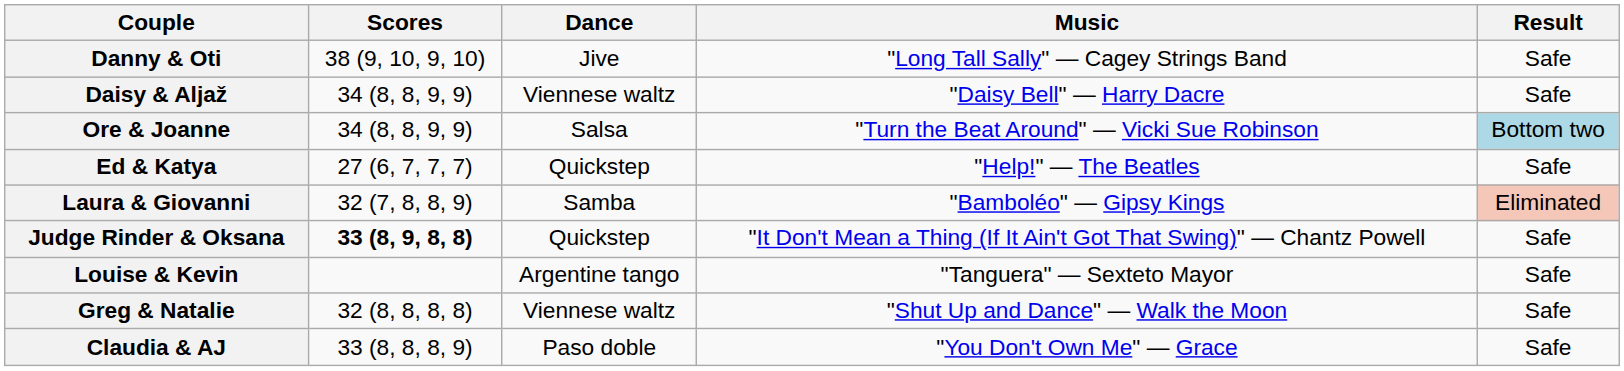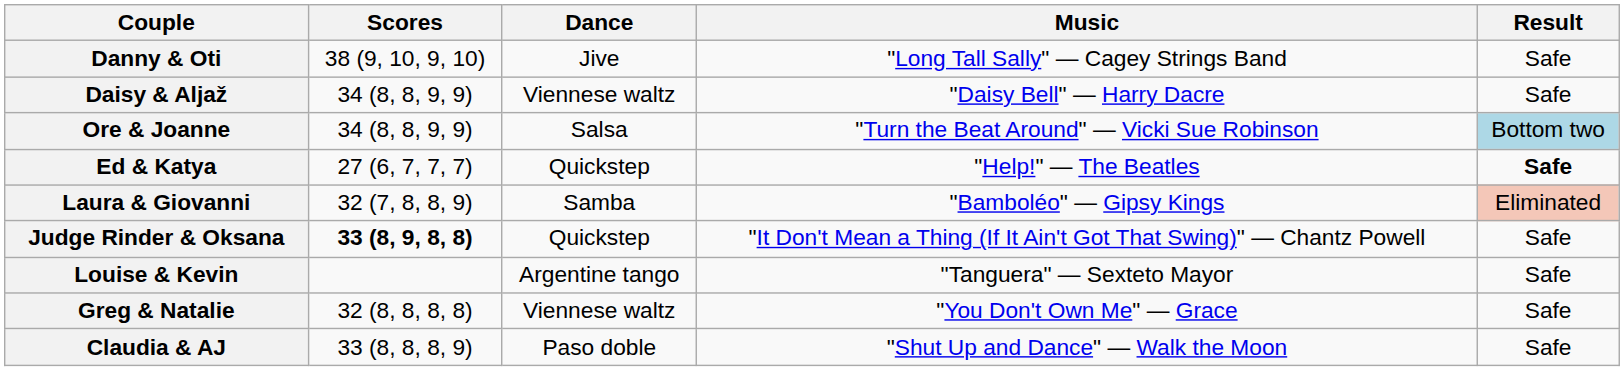 <table class="wikitable sortable" style="text-align:center; width:90%">
 <tr>
 <th scope="col">Couple</th>
 <th scope="col">Scores</th>
 <th scope="col" class="unsortable">Dance</th>
 <th scope="col" class="unsortable">Music</th>
 <th scope="col" class="unsortable">Result</th>
 </tr>
 <tr>
 <th scope="row">Danny & Oti</th>
 <td>38 (9, 10, 9, 10)</td>
 <td>Jive</td>
 <td>"<a href='#'>Long Tall Sally</a>" — Cagey Strings Band</td>
 <td>Safe</td>
 </tr>
 <tr>
 <th scope="row">Daisy & Aljaž</th>
 <td>34 (8, 8, 9, 9)</td>
 <td>Viennese waltz</td>
 <td>"<a href='#'>Daisy Bell</a>" — <a href='#'>Harry Dacre</a></td>
 <td>Safe</td>
 </tr>
 <tr>
 <th scope="row">Ore & Joanne</th>
 <td>34 (8, 8, 9, 9)</td>
 <td>Salsa</td>
 <td>"<a href='#'>Turn the Beat Around</a>" — <a href='#'>Vicki Sue Robinson</a></td>
 <td bgcolor="lightblue">Bottom two</td>
 </tr>
 <tr>
 <th scope="row">Ed & Katya</th>
 <td>27 (6, 7, 7, 7)</td>
 <td>Quickstep</td>
 <td>"<a href='#'>Help!</a>" — <a href='#'>The Beatles</a></td>
-<td>Safe</td>
+<td><strong>Safe</strong></td>
 </tr>
 <tr>
 <th scope="row">Laura & Giovanni</th>
 <td>32 (7, 8, 8, 9)</td>
 <td>Samba</td>
 <td>"<a href='#'>Bamboléo</a>" — <a href='#'>Gipsy Kings</a></td>
 <td bgcolor="f4c7b8">Eliminated</td>
 </tr>
 <tr>
 <th scope="row">Judge Rinder & Oksana</th>
 <td><strong>33 (8, 9, 8, 8)</strong></td>
 <td>Quickstep</td>
 <td>"<a href='#'>It Don't Mean a Thing (If It Ain't Got That Swing)</a>" — Chantz Powell</td>
 <td>Safe</td>
 </tr>
 <tr>
 <th scope="row">Louise & Kevin</th>
 <td></td>
 <td>Argentine tango</td>
 <td>"Tanguera" — Sexteto Mayor</td>
 <td>Safe</td>
 </tr>
 <tr>
 <th scope="row">Greg & Natalie</th>
 <td>32 (8, 8, 8, 8)</td>
 <td>Viennese waltz</td>
-<td>"<a href='#'>Shut Up and Dance</a>" — <a href='#'>Walk the Moon</a></td>
+<td>"<a href='#'>You Don't Own Me</a>" — <a href='#'>Grace</a></td>
 <td>Safe</td>
 </tr>
 <tr>
 <th scope="row">Claudia & AJ</th>
 <td>33 (8, 8, 8, 9)</td>
 <td>Paso doble</td>
-<td>"<a href='#'>You Don't Own Me</a>" — <a href='#'>Grace</a></td>
+<td>"<a href='#'>Shut Up and Dance</a>" — <a href='#'>Walk the Moon</a></td>
 <td>Safe</td>
 </tr>
 </table>
